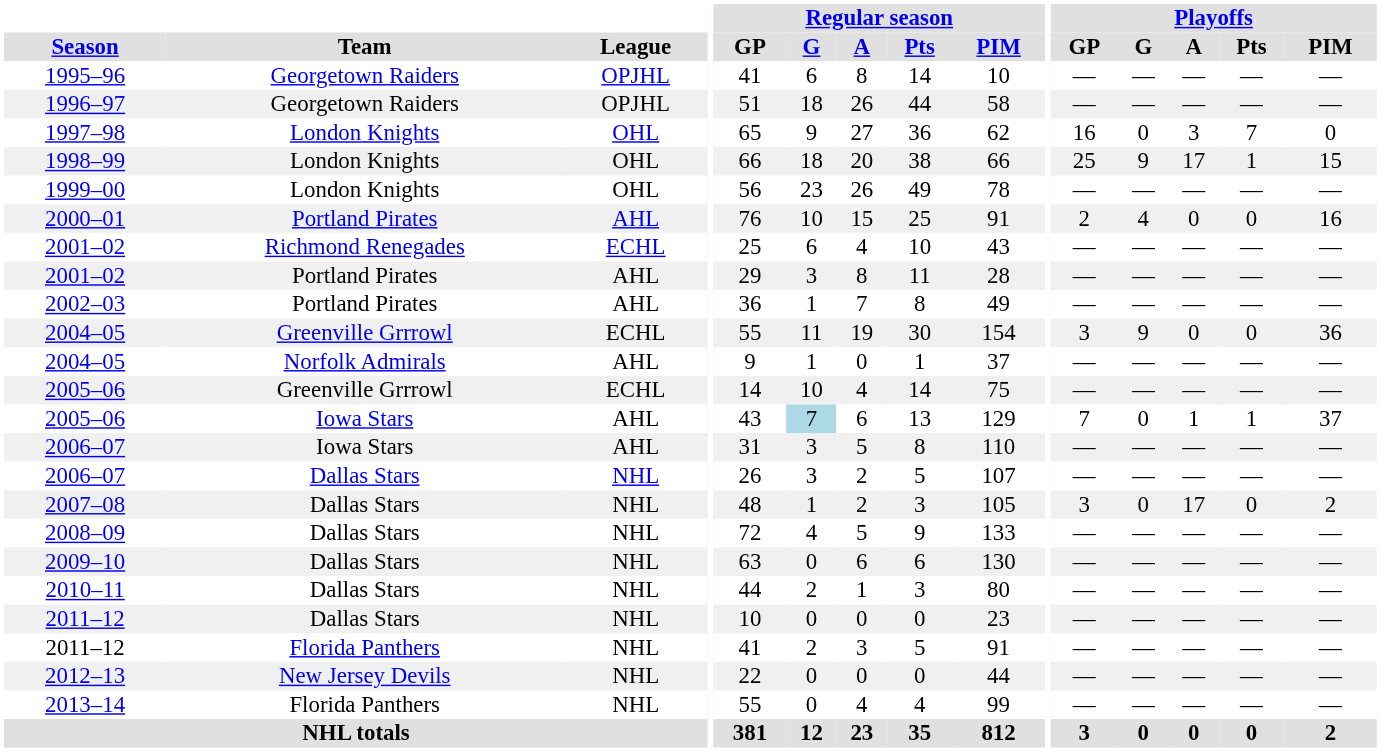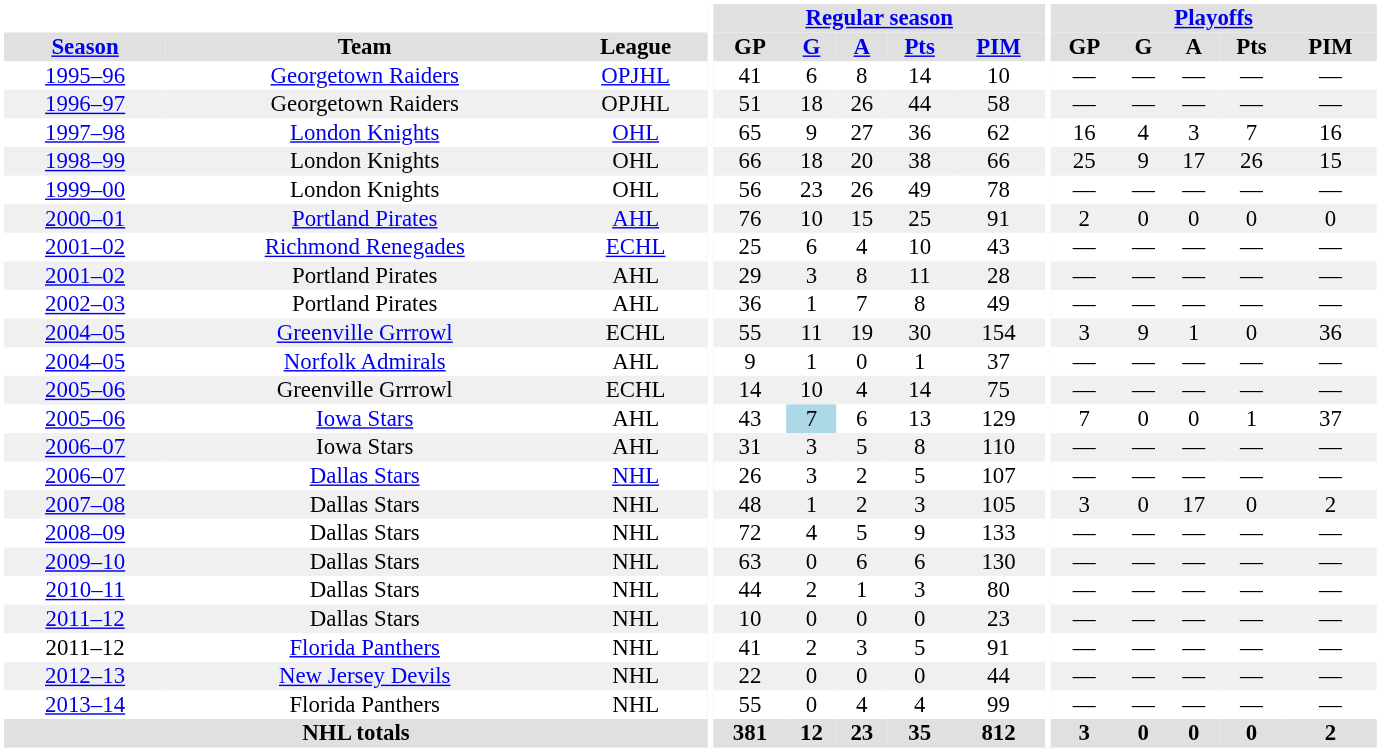 <table border="0" cellpadding="1" cellspacing="0" style="text-align:center; width:60em">
 <tr bgcolor="#e0e0e0">
 <th colspan="3" bgcolor="#ffffff"></th>
 <th rowspan="99" bgcolor="#ffffff"></th>
 <th colspan="5"><a href='#'>Regular season</a></th>
 <th rowspan="99" bgcolor="#ffffff"></th>
 <th colspan="5"><a href='#'>Playoffs</a></th>
 </tr>
 <tr bgcolor="#e0e0e0">
 <th><a href='#'>Season</a></th>
 <th>Team</th>
 <th>League</th>
 <th>GP</th>
 <th><a href='#'>G</a></th>
 <th><a href='#'>A</a></th>
 <th><a href='#'>Pts</a></th>
 <th><a href='#'>PIM</a></th>
 <th>GP</th>
 <th>G</th>
 <th>A</th>
 <th>Pts</th>
 <th>PIM</th>
 </tr>
 <tr ALIGN="center">
 <td><a href='#'>1995–96</a></td>
 <td><a href='#'>Georgetown Raiders</a></td>
 <td><a href='#'>OPJHL</a></td>
 <td>41</td>
 <td>6</td>
 <td>8</td>
 <td>14</td>
 <td>10</td>
 <td>—</td>
 <td>—</td>
 <td>—</td>
 <td>—</td>
 <td>—</td>
 </tr>
 <tr ALIGN="center" bgcolor="#f0f0f0">
 <td><a href='#'>1996–97</a></td>
 <td>Georgetown Raiders</td>
 <td>OPJHL</td>
 <td>51</td>
 <td>18</td>
 <td>26</td>
 <td>44</td>
 <td>58</td>
 <td>—</td>
 <td>—</td>
 <td>—</td>
 <td>—</td>
 <td>—</td>
 </tr>
 <tr ALIGN="center">
 <td><a href='#'>1997–98</a></td>
 <td><a href='#'>London Knights</a></td>
 <td><a href='#'>OHL</a></td>
 <td>65</td>
 <td>9</td>
 <td>27</td>
 <td>36</td>
 <td>62</td>
 <td>16</td>
-<td>0</td>
+<td>4</td>
 <td>3</td>
 <td>7</td>
-<td>0</td>
+<td>16</td>
 </tr>
 <tr ALIGN="center" bgcolor="#f0f0f0">
 <td><a href='#'>1998–99</a></td>
 <td>London Knights</td>
 <td>OHL</td>
 <td>66</td>
 <td>18</td>
 <td>20</td>
 <td>38</td>
 <td>66</td>
 <td>25</td>
 <td>9</td>
 <td>17</td>
-<td>1</td>
+<td>26</td>
 <td>15</td>
 </tr>
 <tr ALIGN="center">
 <td><a href='#'>1999–00</a></td>
 <td>London Knights</td>
 <td>OHL</td>
 <td>56</td>
 <td>23</td>
 <td>26</td>
 <td>49</td>
 <td>78</td>
 <td>—</td>
 <td>—</td>
 <td>—</td>
 <td>—</td>
 <td>—</td>
 </tr>
 <tr ALIGN="center" bgcolor="#f0f0f0">
 <td><a href='#'>2000–01</a></td>
 <td><a href='#'>Portland Pirates</a></td>
 <td><a href='#'>AHL</a></td>
 <td>76</td>
 <td>10</td>
 <td>15</td>
 <td>25</td>
 <td>91</td>
 <td>2</td>
-<td>4</td>
 <td>0</td>
 <td>0</td>
-<td>16</td>
+<td>0</td>
+<td>0</td>
 </tr>
 <tr ALIGN="center">
 <td><a href='#'>2001–02</a></td>
 <td><a href='#'>Richmond Renegades</a></td>
 <td><a href='#'>ECHL</a></td>
 <td>25</td>
 <td>6</td>
 <td>4</td>
 <td>10</td>
 <td>43</td>
 <td>—</td>
 <td>—</td>
 <td>—</td>
 <td>—</td>
 <td>—</td>
 </tr>
 <tr ALIGN="center" bgcolor="#f0f0f0">
 <td><a href='#'>2001–02</a></td>
 <td>Portland Pirates</td>
 <td>AHL</td>
 <td>29</td>
 <td>3</td>
 <td>8</td>
 <td>11</td>
 <td>28</td>
 <td>—</td>
 <td>—</td>
 <td>—</td>
 <td>—</td>
 <td>—</td>
 </tr>
 <tr ALIGN="center">
 <td><a href='#'>2002–03</a></td>
 <td>Portland Pirates</td>
 <td>AHL</td>
 <td>36</td>
 <td>1</td>
 <td>7</td>
 <td>8</td>
 <td>49</td>
 <td>—</td>
 <td>—</td>
 <td>—</td>
 <td>—</td>
 <td>—</td>
 </tr>
 <tr ALIGN="center"  bgcolor="#f0f0f0">
 <td><a href='#'>2004–05</a></td>
 <td><a href='#'>Greenville Grrrowl</a></td>
 <td>ECHL</td>
 <td>55</td>
 <td>11</td>
 <td>19</td>
 <td>30</td>
 <td>154</td>
 <td>3</td>
 <td>9</td>
-<td>0</td>
+<td>1</td>
 <td>0</td>
 <td>36</td>
 </tr>
 <tr ALIGN="center">
 <td><a href='#'>2004–05</a></td>
 <td><a href='#'>Norfolk Admirals</a></td>
 <td>AHL</td>
 <td>9</td>
 <td>1</td>
 <td>0</td>
 <td>1</td>
 <td>37</td>
 <td>—</td>
 <td>—</td>
 <td>—</td>
 <td>—</td>
 <td>—</td>
 </tr>
 <tr ALIGN="center" bgcolor="#f0f0f0">
 <td><a href='#'>2005–06</a></td>
 <td>Greenville Grrrowl</td>
 <td>ECHL</td>
 <td>14</td>
 <td>10</td>
 <td>4</td>
 <td>14</td>
 <td>75</td>
 <td>—</td>
 <td>—</td>
 <td>—</td>
 <td>—</td>
 <td>—</td>
 </tr>
 <tr ALIGN="center">
 <td><a href='#'>2005–06</a></td>
 <td><a href='#'>Iowa Stars</a></td>
 <td>AHL</td>
 <td>43</td>
 <td style="background: lightblue;">7</td>
 <td>6</td>
 <td>13</td>
 <td>129</td>
 <td>7</td>
 <td>0</td>
-<td>1</td>
+<td>0</td>
 <td>1</td>
 <td>37</td>
 </tr>
 <tr ALIGN="center"  bgcolor="#f0f0f0">
 <td><a href='#'>2006–07</a></td>
 <td>Iowa Stars</td>
 <td>AHL</td>
 <td>31</td>
 <td>3</td>
 <td>5</td>
 <td>8</td>
 <td>110</td>
 <td>—</td>
 <td>—</td>
 <td>—</td>
 <td>—</td>
 <td>—</td>
 </tr>
 <tr ALIGN="center">
 <td><a href='#'>2006–07</a></td>
 <td><a href='#'>Dallas Stars</a></td>
 <td><a href='#'>NHL</a></td>
 <td>26</td>
 <td>3</td>
 <td>2</td>
 <td>5</td>
 <td>107</td>
 <td>—</td>
 <td>—</td>
 <td>—</td>
 <td>—</td>
 <td>—</td>
 </tr>
 <tr ALIGN="center" bgcolor="#f0f0f0">
 <td><a href='#'>2007–08</a></td>
 <td>Dallas Stars</td>
 <td>NHL</td>
 <td>48</td>
 <td>1</td>
 <td>2</td>
 <td>3</td>
 <td>105</td>
 <td>3</td>
 <td>0</td>
 <td>17</td>
 <td>0</td>
 <td>2</td>
 </tr>
 <tr ALIGN="center">
 <td><a href='#'>2008–09</a></td>
 <td>Dallas Stars</td>
 <td>NHL</td>
 <td>72</td>
 <td>4</td>
 <td>5</td>
 <td>9</td>
 <td>133</td>
 <td>—</td>
 <td>—</td>
 <td>—</td>
 <td>—</td>
 <td>—</td>
 </tr>
 <tr ALIGN="center" bgcolor="#f0f0f0">
 <td><a href='#'>2009–10</a></td>
 <td>Dallas Stars</td>
 <td>NHL</td>
 <td>63</td>
 <td>0</td>
 <td>6</td>
 <td>6</td>
 <td>130</td>
 <td>—</td>
 <td>—</td>
 <td>—</td>
 <td>—</td>
 <td>—</td>
 </tr>
 <tr ALIGN="center">
 <td><a href='#'>2010–11</a></td>
 <td>Dallas Stars</td>
 <td>NHL</td>
 <td>44</td>
 <td>2</td>
 <td>1</td>
 <td>3</td>
 <td>80</td>
 <td>—</td>
 <td>—</td>
 <td>—</td>
 <td>—</td>
 <td>—</td>
 </tr>
 <tr ALIGN="center" bgcolor="#f0f0f0">
 <td><a href='#'>2011–12</a></td>
 <td>Dallas Stars</td>
 <td>NHL</td>
 <td>10</td>
 <td>0</td>
 <td>0</td>
 <td>0</td>
 <td>23</td>
 <td>—</td>
 <td>—</td>
 <td>—</td>
 <td>—</td>
 <td>—</td>
 </tr>
 <tr ALIGN="center">
 <td>2011–12</td>
 <td><a href='#'>Florida Panthers</a></td>
 <td>NHL</td>
 <td>41</td>
 <td>2</td>
 <td>3</td>
 <td>5</td>
 <td>91</td>
 <td>—</td>
 <td>—</td>
 <td>—</td>
 <td>—</td>
 <td>—</td>
 </tr>
 <tr ALIGN="center" bgcolor="#f0f0f0">
 <td><a href='#'>2012–13</a></td>
 <td><a href='#'>New Jersey Devils</a></td>
 <td>NHL</td>
 <td>22</td>
 <td>0</td>
 <td>0</td>
 <td>0</td>
 <td>44</td>
 <td>—</td>
 <td>—</td>
 <td>—</td>
 <td>—</td>
 <td>—</td>
 </tr>
 <tr ALIGN="center">
 <td><a href='#'>2013–14</a></td>
 <td>Florida Panthers</td>
 <td>NHL</td>
 <td>55</td>
 <td>0</td>
 <td>4</td>
 <td>4</td>
 <td>99</td>
 <td>—</td>
 <td>—</td>
 <td>—</td>
 <td>—</td>
 <td>—</td>
 </tr>
 <tr ALIGN="center" bgcolor="#e0e0e0">
 <th colspan="3">NHL totals</th>
 <th>381</th>
 <th>12</th>
 <th>23</th>
 <th>35</th>
 <th>812</th>
 <th>3</th>
 <th>0</th>
 <th>0</th>
 <th>0</th>
 <th>2</th>
 </tr>
 </table>
